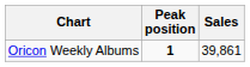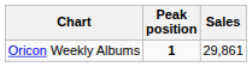 <table class="wikitable">
 <tr>
 <th>Chart</th>
 <th>Peak<br>position</th>
 <th>Sales</th>
 </tr>
 <tr>
 <td><a href='#'>Oricon</a> Weekly Albums</td>
 <td align="center"><strong>1</strong></td>
-<td>39,861</td>
+<td>29,861</td>
 </tr>
 </table>
